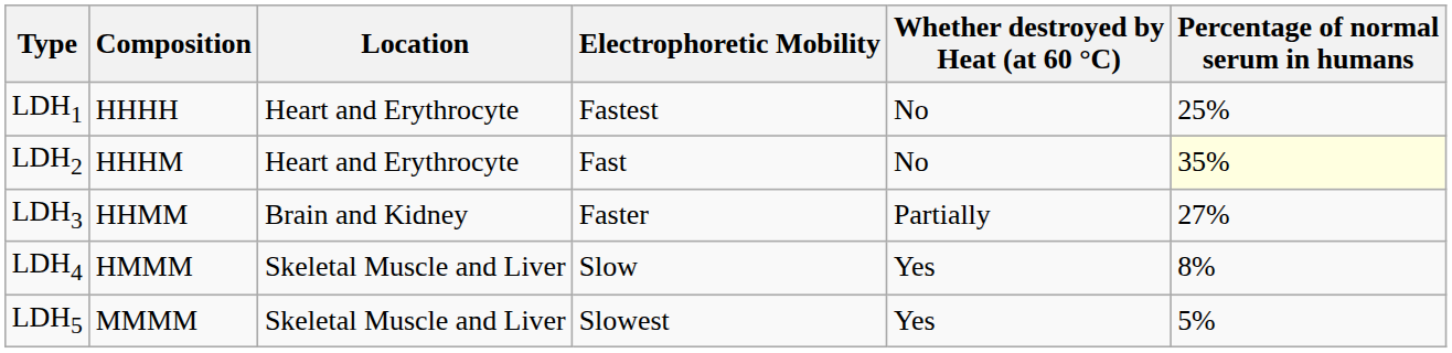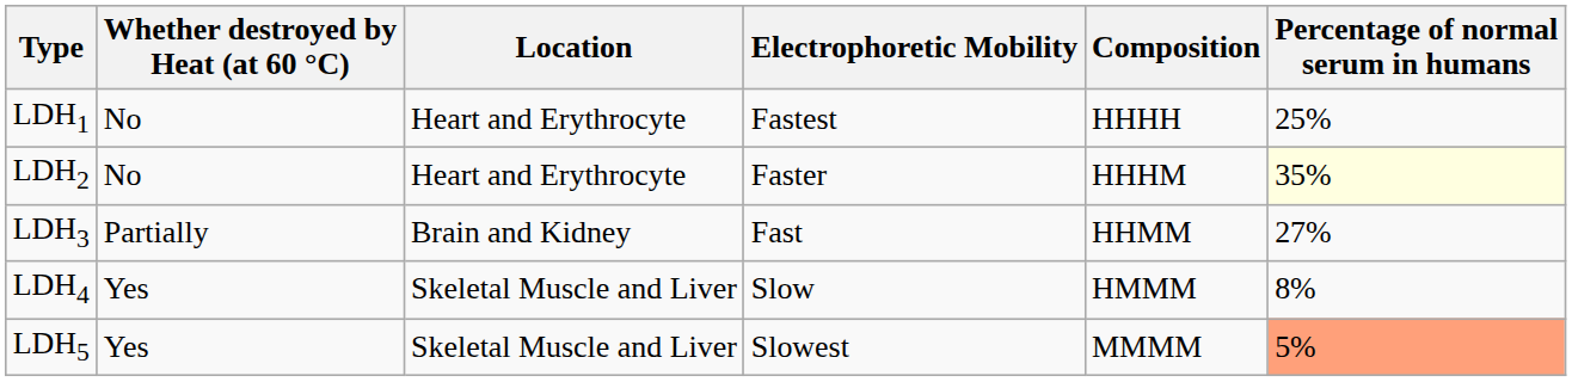 <table class="wikitable">
 <tr>
 <th>Type</th>
-<th>Composition</th>
+<th>Whether destroyed by<br>Heat (at 60 °C)</th>
 <th>Location</th>
 <th>Electrophoretic Mobility</th>
-<th>Whether destroyed by<br>Heat (at 60 °C)</th>
+<th>Composition</th>
 <th>Percentage of normal<br>serum in humans</th>
 </tr>
 <tr>
 <td>LDH<sub>1</sub></td>
-<td>HHHH</td>
+<td>No</td>
 <td>Heart and Erythrocyte</td>
 <td>Fastest</td>
-<td>No</td>
+<td>HHHH</td>
 <td>25%</td>
 </tr>
 <tr>
 <td>LDH<sub>2</sub></td>
+<td>No</td>
+<td>Heart and Erythrocyte</td>
+<td>Faster</td>
 <td>HHHM</td>
-<td>Heart and Erythrocyte</td>
-<td>Fast</td>
-<td>No</td>
 <td style="background: lightyellow;">35%</td>
 </tr>
 <tr>
 <td>LDH<sub>3</sub></td>
+<td>Partially</td>
+<td>Brain and Kidney</td>
+<td>Fast</td>
 <td>HHMM</td>
-<td>Brain and Kidney</td>
-<td>Faster</td>
-<td>Partially</td>
 <td>27%</td>
 </tr>
 <tr>
 <td>LDH<sub>4</sub></td>
-<td>HMMM</td>
+<td>Yes</td>
 <td>Skeletal Muscle and Liver</td>
 <td>Slow</td>
-<td>Yes</td>
+<td>HMMM</td>
 <td>8%</td>
 </tr>
 <tr>
 <td>LDH<sub>5</sub></td>
-<td>MMMM</td>
+<td>Yes</td>
 <td>Skeletal Muscle and Liver</td>
 <td>Slowest</td>
-<td>Yes</td>
-<td>5%</td>
+<td>MMMM</td>
+<td style="background: lightsalmon;">5%</td>
 </tr>
 </table>
